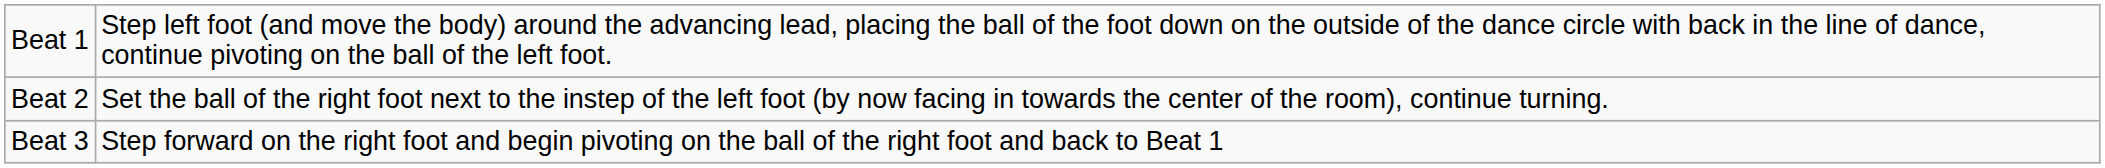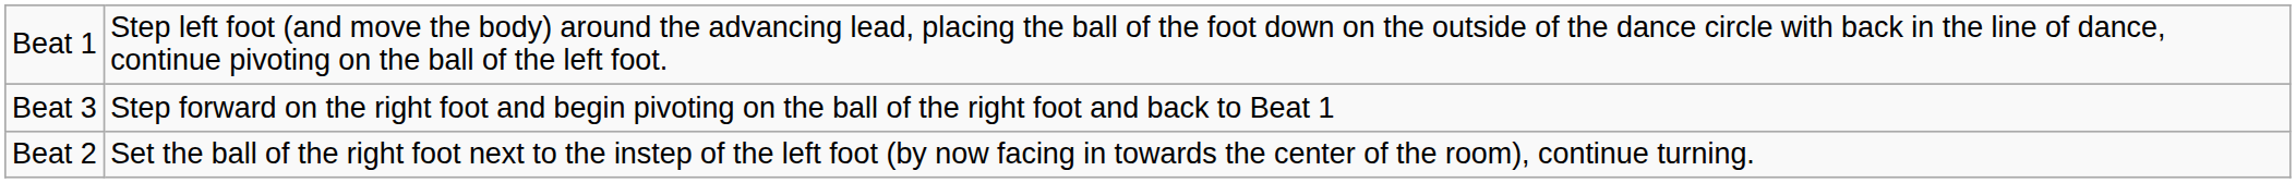 <table class="wikitable">
 <tr>
 <td>Beat 1</td>
 <td>Step left foot (and move the body) around the advancing lead, placing the ball of the foot down on the outside of the dance circle with back in the line of dance, continue pivoting on the ball of the left foot.</td>
 </tr>
 <tr>
+<td>Beat 3</td>
+<td>Step forward on the right foot and begin pivoting on the ball of the right foot and back to Beat 1</td>
+</tr>
+<tr>
 <td>Beat 2</td>
 <td>Set the ball of the right foot next to the instep of the left foot (by now facing in towards the center of the room), continue turning.</td>
 </tr>
-<tr>
-<td>Beat 3</td>
-<td>Step forward on the right foot and begin pivoting on the ball of the right foot and back to Beat 1</td>
-</tr>
 </table>
